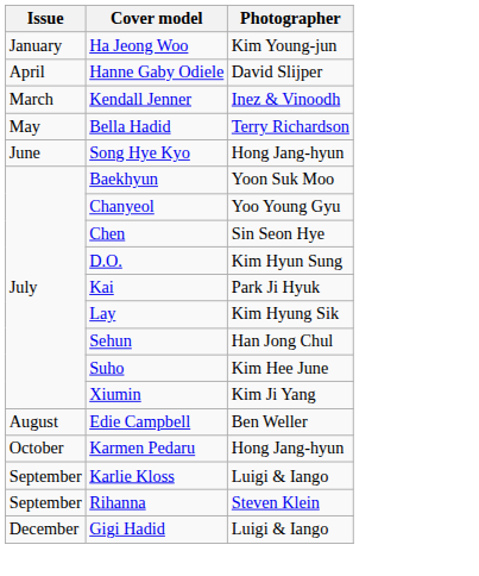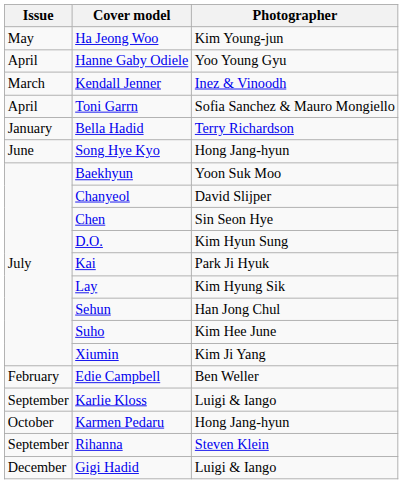 <table class="sortable wikitable">
 <tr>
 <th>Issue</th>
 <th>Cover model</th>
 <th>Photographer</th>
 </tr>
 <tr>
-<td>January</td>
+<td>May</td>
 <td><a href='#'>Ha Jeong Woo</a></td>
 <td>Kim Young-jun</td>
 </tr>
 <tr>
 <td>April</td>
 <td><a href='#'>Hanne Gaby Odiele</a></td>
-<td>David Slijper</td>
+<td>Yoo Young Gyu</td>
 </tr>
 <tr>
 <td>March</td>
 <td><a href='#'>Kendall Jenner</a></td>
 <td><a href='#'>Inez & Vinoodh</a></td>
 </tr>
 <tr>
-<td>May</td>
+<td>April</td>
+<td><a href='#'>Toni Garrn</a></td>
+<td>Sofia Sanchez & Mauro Mongiello</td>
+</tr>
+<tr>
+<td>January</td>
 <td><a href='#'>Bella Hadid</a></td>
 <td><a href='#'>Terry Richardson</a></td>
 </tr>
 <tr>
 <td>June</td>
 <td><a href='#'>Song Hye Kyo</a></td>
 <td>Hong Jang-hyun</td>
 </tr>
 <tr>
 <td rowspan=9>July</td>
 <td><a href='#'>Baekhyun</a></td>
 <td>Yoon Suk Moo</td>
 </tr>
 <tr>
 <td><a href='#'>Chanyeol</a></td>
-<td>Yoo Young Gyu</td>
+<td>David Slijper</td>
 </tr>
 <tr>
 <td><a href='#'>Chen</a></td>
 <td>Sin Seon Hye</td>
 </tr>
 <tr>
 <td><a href='#'>D.O.</a></td>
 <td>Kim Hyun Sung</td>
 </tr>
 <tr>
 <td><a href='#'>Kai</a></td>
 <td>Park Ji Hyuk</td>
 </tr>
 <tr>
 <td><a href='#'>Lay</a></td>
 <td>Kim Hyung Sik</td>
 </tr>
 <tr>
 <td><a href='#'>Sehun</a></td>
 <td>Han Jong Chul</td>
 </tr>
 <tr>
 <td><a href='#'>Suho</a></td>
 <td>Kim Hee June</td>
 </tr>
 <tr>
 <td><a href='#'>Xiumin</a></td>
 <td>Kim Ji Yang</td>
 </tr>
 <tr>
-<td>August</td>
+<td>February</td>
 <td><a href='#'>Edie Campbell</a></td>
 <td>Ben Weller</td>
+</tr>
+<tr>
+<td>September</td>
+<td><a href='#'>Karlie Kloss</a></td>
+<td>Luigi & Iango</td>
 </tr>
 <tr>
 <td>October</td>
 <td><a href='#'>Karmen Pedaru</a></td>
 <td>Hong Jang-hyun</td>
-</tr>
-<tr>
-<td>September</td>
-<td><a href='#'>Karlie Kloss</a></td>
-<td>Luigi & Iango</td>
 </tr>
 <tr>
 <td>September</td>
 <td><a href='#'>Rihanna</a></td>
 <td><a href='#'>Steven Klein</a></td>
 </tr>
 <tr>
 <td>December</td>
 <td><a href='#'>Gigi Hadid</a></td>
 <td>Luigi & Iango</td>
 </tr>
 </table>
